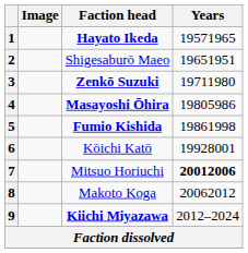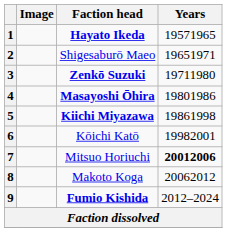 <table class="wikitable" style="text-align:center">
 <tr>
 <th></th>
 <th>Image</th>
 <th>Faction head</th>
 <th>Years</th>
 </tr>
 <tr>
 <th><strong>1</strong></th>
 <td></td>
 <td><strong><a href='#'>Hayato Ikeda</a></strong></td>
 <td>19571965</td>
 </tr>
 <tr>
 <th><strong>2</strong></th>
 <td></td>
 <td><a href='#'>Shigesaburō Maeo</a></td>
-<td>19651951</td>
+<td>19651971</td>
 </tr>
 <tr>
 <th><strong>3</strong></th>
 <td></td>
 <td><strong><a href='#'>Zenkō Suzuki</a></strong></td>
 <td>19711980</td>
 </tr>
 <tr>
 <th><strong>4</strong></th>
 <td></td>
 <td><strong><a href='#'>Masayoshi Ōhira</a></strong></td>
-<td>19805986</td>
+<td>19801986</td>
 </tr>
 <tr>
 <th><strong>5</strong></th>
 <td></td>
-<td><strong><a href='#'>Fumio Kishida</a></strong></td>
+<td><strong><a href='#'>Kiichi Miyazawa</a></strong></td>
 <td>19861998</td>
 </tr>
 <tr>
 <th><strong>6</strong></th>
 <td></td>
 <td><a href='#'>Kōichi Katō</a></td>
-<td>19928001</td>
+<td>19982001</td>
 </tr>
 <tr>
 <th><strong>7</strong></th>
 <td></td>
 <td><a href='#'>Mitsuo Horiuchi</a></td>
 <td><strong>20012006</strong></td>
 </tr>
 <tr>
 <th><strong>8</strong></th>
 <td></td>
 <td><a href='#'>Makoto Koga</a></td>
 <td>20062012</td>
 </tr>
 <tr>
 <th><strong>9</strong></th>
 <td></td>
-<td><strong><a href='#'>Kiichi Miyazawa</a></strong></td>
+<td><strong><a href='#'>Fumio Kishida</a></strong></td>
 <td>2012–2024</td>
 </tr>
 <tr>
 <th colspan="4"><em>Faction dissolved</em></th>
 </tr>
 <tr>
 </tr>
 </table>
